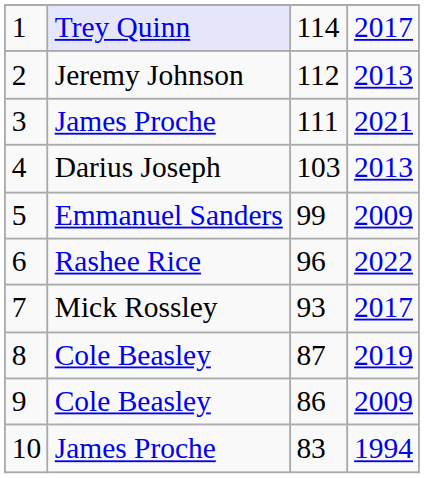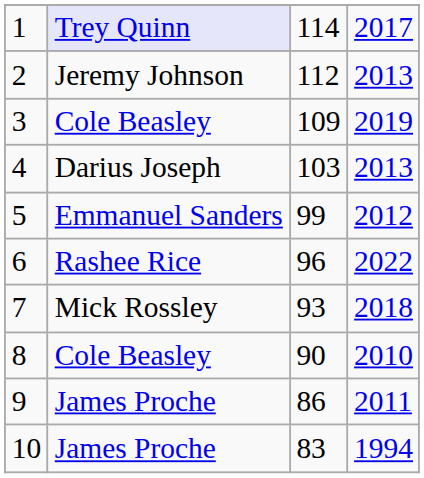 <table class="wikitable">
 <tr>
 </tr>
 <tr>
 <td>1</td>
 <td style="background: lavender;"><a href='#'>Trey Quinn</a></td>
 <td>114</td>
 <td><a href='#'>2017</a></td>
 </tr>
 <tr>
 <td>2</td>
 <td>Jeremy Johnson</td>
 <td>112</td>
 <td><a href='#'>2013</a></td>
 </tr>
 <tr>
 <td>3</td>
-<td><a href='#'>James Proche</a></td>
-<td>111</td>
-<td><a href='#'>2021</a></td>
+<td><a href='#'>Cole Beasley</a></td>
+<td>109</td>
+<td><a href='#'>2019</a></td>
 </tr>
 <tr>
 <td>4</td>
 <td>Darius Joseph</td>
 <td>103</td>
 <td><a href='#'>2013</a></td>
 </tr>
 <tr>
 <td>5</td>
 <td><a href='#'>Emmanuel Sanders</a></td>
 <td>99</td>
-<td><a href='#'>2009</a></td>
+<td><a href='#'>2012</a></td>
 </tr>
 <tr>
 <td>6</td>
 <td><a href='#'>Rashee Rice</a></td>
 <td>96</td>
 <td><a href='#'>2022</a></td>
 </tr>
 <tr>
 <td>7</td>
 <td>Mick Rossley</td>
 <td>93</td>
-<td><a href='#'>2017</a></td>
+<td><a href='#'>2018</a></td>
 </tr>
 <tr>
 <td>8</td>
 <td><a href='#'>Cole Beasley</a></td>
-<td>87</td>
-<td><a href='#'>2019</a></td>
+<td>90</td>
+<td><a href='#'>2010</a></td>
 </tr>
 <tr>
 <td>9</td>
-<td><a href='#'>Cole Beasley</a></td>
+<td><a href='#'>James Proche</a></td>
 <td>86</td>
-<td><a href='#'>2009</a></td>
+<td><a href='#'>2011</a></td>
 </tr>
 <tr>
 <td>10</td>
 <td><a href='#'>James Proche</a></td>
 <td>83</td>
 <td><a href='#'>1994</a></td>
 </tr>
 </table>
